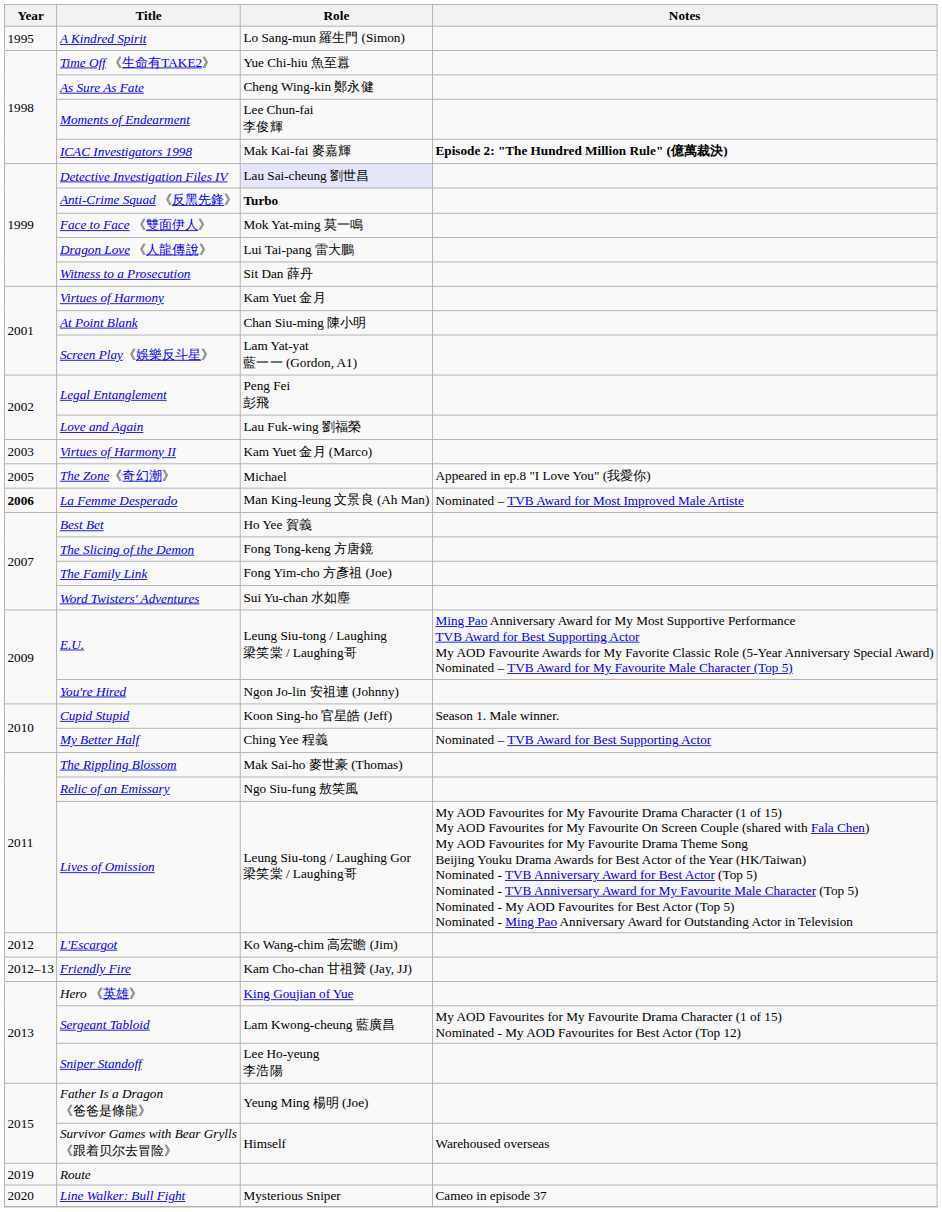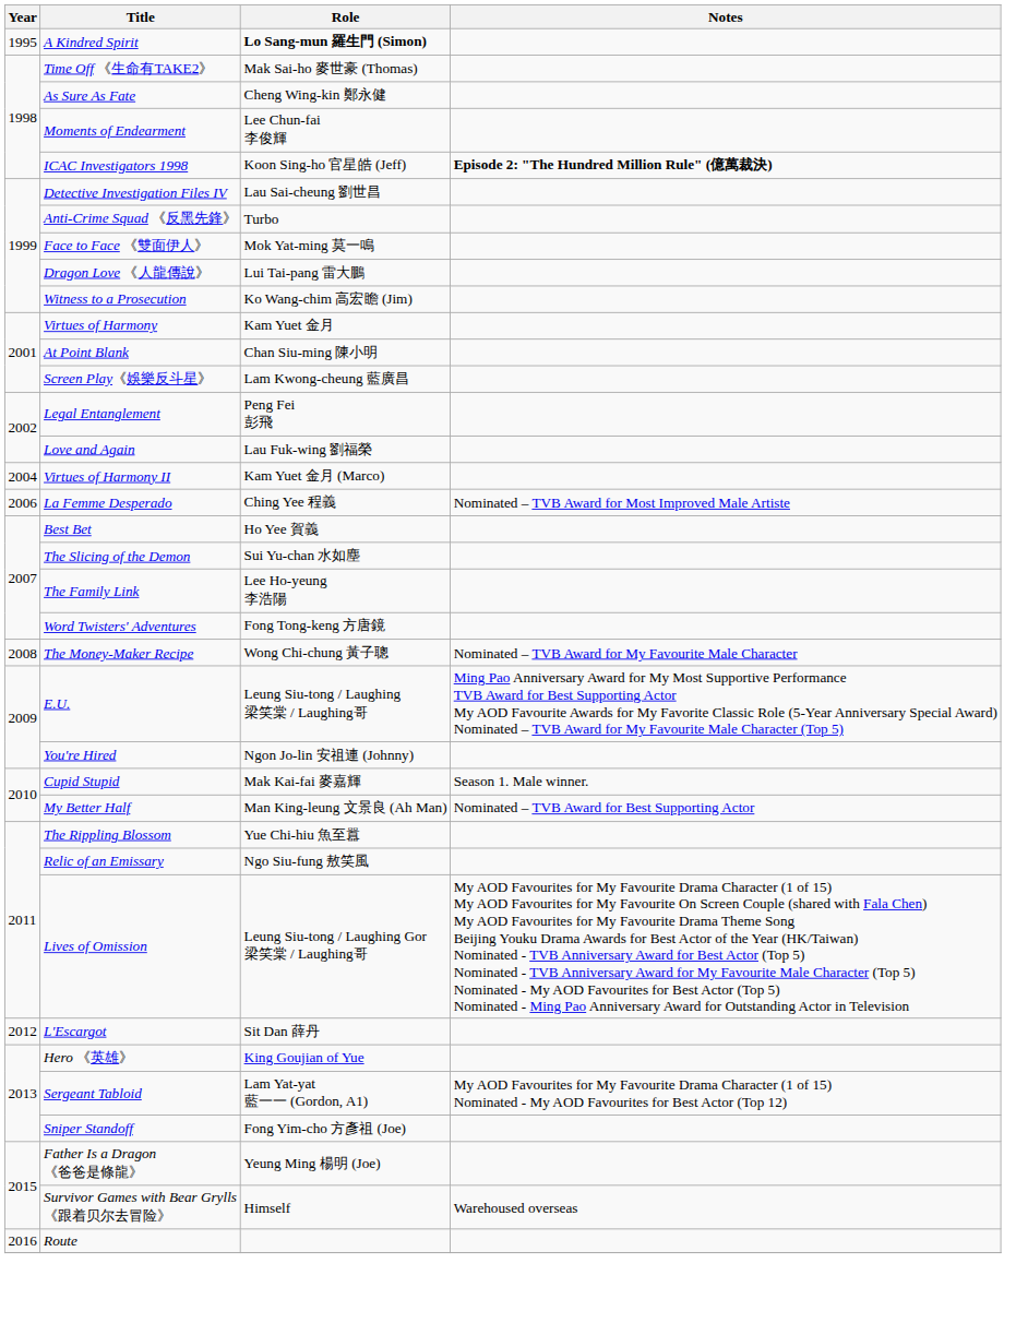 <table class="wikitable" style="font-size: 95%;">
 <tr>
 <th>Year</th>
 <th>Title</th>
 <th>Role</th>
 <th>Notes</th>
 </tr>
 <tr>
 <td rowspan="1">1995</td>
 <td><em><a href='#'>A Kindred Spirit</a></em></td>
-<td>Lo Sang-mun  羅生門 (Simon)</td>
+<td><strong>Lo Sang-mun  羅生門 (Simon)</strong></td>
 <td></td>
 </tr>
 <tr>
 <td rowspan="4">1998</td>
 <td><em><a href='#'>Time Off</a></em> 《<a href='#'>生命有TAKE2</a>》</td>
-<td>Yue Chi-hiu 魚至囂</td>
+<td>Mak Sai-ho 麥世豪 (Thomas)</td>
 <td></td>
 </tr>
 <tr>
 <td><em><a href='#'>As Sure As Fate</a></em></td>
 <td>Cheng Wing-kin 鄭永健</td>
 <td></td>
 </tr>
 <tr>
 <td><em><a href='#'>Moments of Endearment</a></em></td>
 <td>Lee Chun-fai <br> 李俊輝</td>
 <td></td>
 </tr>
 <tr>
 <td><em><a href='#'>ICAC Investigators 1998</a></em></td>
-<td>Mak Kai-fai 麥嘉輝</td>
+<td>Koon Sing-ho 官星皓 (Jeff)</td>
 <td><strong>Episode 2: "The Hundred Million Rule" (億萬裁決)</strong></td>
 </tr>
 <tr>
 <td rowspan="5">1999</td>
 <td><em><a href='#'>Detective Investigation Files IV</a></em></td>
-<td style="background: lavender;">Lau Sai-cheung 劉世昌</td>
+<td>Lau Sai-cheung 劉世昌</td>
 <td></td>
 </tr>
 <tr>
 <td><em><a href='#'>Anti-Crime Squad</a></em> 《<a href='#'>反黑先鋒</a>》</td>
-<td><strong>Turbo</strong></td>
+<td>Turbo</td>
 <td></td>
 </tr>
 <tr>
 <td><em><a href='#'>Face to Face</a></em> 《<a href='#'>雙面伊人</a>》</td>
 <td>Mok Yat-ming 莫一鳴</td>
 <td></td>
 </tr>
 <tr>
 <td><em><a href='#'>Dragon Love</a></em> 《<a href='#'>人龍傳說</a>》</td>
 <td>Lui Tai-pang 雷大鵬</td>
 <td></td>
 </tr>
 <tr>
 <td><em><a href='#'>Witness to a Prosecution</a></em></td>
-<td>Sit Dan 薛丹</td>
+<td>Ko Wang-chim 高宏瞻 (Jim)</td>
 <td></td>
 </tr>
 <tr>
 <td rowspan="3">2001</td>
 <td><em><a href='#'>Virtues of Harmony</a></em></td>
 <td>Kam Yuet 金月</td>
 <td></td>
 </tr>
 <tr>
 <td><em><a href='#'>At Point Blank</a></em></td>
 <td>Chan Siu-ming 陳小明</td>
 <td></td>
 </tr>
 <tr>
 <td><em><a href='#'>Screen Play</a></em>《<a href='#'>娛樂反斗星</a>》</td>
-<td>Lam Yat-yat <br> 藍一一 (Gordon, A1)</td>
+<td>Lam Kwong-cheung 藍廣昌</td>
 <td></td>
 </tr>
 <tr>
 <td rowspan="2">2002</td>
 <td><em><a href='#'>Legal Entanglement</a></em></td>
 <td>Peng Fei<br>彭飛</td>
 <td></td>
 </tr>
 <tr>
 <td><em><a href='#'>Love and Again</a></em></td>
 <td>Lau Fuk-wing 劉福榮</td>
 <td></td>
 </tr>
 <tr>
-<td rowspan="1">2003</td>
+<td rowspan="1">2004</td>
 <td><em><a href='#'>Virtues of Harmony II</a></em></td>
 <td>Kam Yuet 金月 (Marco)</td>
 <td></td>
 </tr>
 <tr>
-<td>2005</td>
-<td><em><a href='#'>The Zone</a></em>《<a href='#'>奇幻潮</a>》</td>
-<td>Michael</td>
-<td>Appeared in ep.8 "I Love You" (我愛你)</td>
-</tr>
-<tr>
-<td rowspan="1"><strong>2006</strong></td>
+<td rowspan="1">2006</td>
 <td><em><a href='#'>La Femme Desperado</a></em></td>
-<td>Man King-leung 文景良 (Ah Man)</td>
+<td>Ching Yee 程義</td>
 <td>Nominated – <a href='#'>TVB Award for Most Improved Male Artiste</a></td>
 </tr>
 <tr>
 <td rowspan="4">2007</td>
 <td><em><a href='#'>Best Bet</a></em></td>
 <td>Ho Yee 賀義</td>
 <td></td>
 </tr>
 <tr>
 <td><em><a href='#'>The Slicing of the Demon</a></em></td>
+<td>Sui Yu-chan 水如塵</td>
+<td></td>
+</tr>
+<tr>
+<td><em><a href='#'>The Family Link</a></em></td>
+<td>Lee Ho-yeung <br> 李浩陽</td>
+<td></td>
+</tr>
+<tr>
+<td><em><a href='#'>Word Twisters' Adventures</a></em></td>
 <td>Fong Tong-keng 方唐鏡</td>
 <td></td>
 </tr>
 <tr>
-<td><em><a href='#'>The Family Link</a></em></td>
-<td>Fong Yim-cho 方彥祖 (Joe)</td>
-<td></td>
-</tr>
-<tr>
-<td><em><a href='#'>Word Twisters' Adventures</a></em></td>
-<td>Sui Yu-chan 水如塵</td>
-<td></td>
+<td rowspan="1">2008</td>
+<td><em><a href='#'>The Money-Maker Recipe</a></em></td>
+<td>Wong Chi-chung 黃子聰</td>
+<td>Nominated – <a href='#'>TVB Award for My Favourite Male Character</a></td>
 </tr>
 <tr>
 <td rowspan="2">2009</td>
 <td><em><a href='#'>E.U.</a></em></td>
 <td>Leung Siu-tong / Laughing  <br> 梁笑棠 / Laughing哥</td>
 <td><a href='#'>Ming Pao</a> Anniversary Award for My Most Supportive Performance<br><a href='#'>TVB Award for Best Supporting Actor</a><br>My AOD Favourite Awards for My Favorite Classic Role (5-Year Anniversary Special Award)<br>Nominated – <a href='#'>TVB Award for My Favourite Male Character (Top 5)</a></td>
 </tr>
 <tr>
 <td><em><a href='#'>You're Hired</a></em></td>
 <td>Ngon Jo-lin 安祖連 (Johnny)</td>
 <td></td>
 </tr>
 <tr>
 <td rowspan="2">2010</td>
 <td><em><a href='#'>Cupid Stupid</a></em></td>
-<td>Koon Sing-ho 官星皓 (Jeff)</td>
+<td>Mak Kai-fai 麥嘉輝</td>
 <td>Season 1. Male winner.</td>
 </tr>
 <tr>
 <td><em><a href='#'>My Better Half</a></em></td>
-<td>Ching Yee 程義</td>
+<td>Man King-leung 文景良 (Ah Man)</td>
 <td>Nominated – <a href='#'>TVB Award for Best Supporting Actor</a></td>
 </tr>
 <tr>
 <td rowspan="3">2011</td>
 <td><em><a href='#'>The Rippling Blossom</a></em></td>
-<td>Mak Sai-ho 麥世豪 (Thomas)</td>
+<td>Yue Chi-hiu 魚至囂</td>
 <td></td>
 </tr>
 <tr>
 <td><em><a href='#'>Relic of an Emissary</a></em></td>
 <td>Ngo Siu-fung 敖笑風</td>
 <td></td>
 </tr>
 <tr>
 <td><em><a href='#'>Lives of Omission</a></em></td>
 <td>Leung Siu-tong / Laughing Gor <br> 梁笑棠 / Laughing哥</td>
 <td>My AOD Favourites for My Favourite Drama Character (1 of 15)<br>My AOD Favourites for My Favourite On Screen Couple (shared with <a href='#'>Fala Chen</a>)<br>My AOD Favourites for My Favourite Drama Theme Song<br>Beijing Youku Drama Awards for Best Actor of the Year (HK/Taiwan) <br>Nominated - <a href='#'>TVB Anniversary Award for Best Actor</a> (Top 5)<br>Nominated - <a href='#'>TVB Anniversary Award for My Favourite Male Character</a> (Top 5)<br>Nominated - My AOD Favourites for Best Actor (Top 5)<br>Nominated - <a href='#'>Ming Pao</a> Anniversary Award for Outstanding Actor in Television</td>
 </tr>
 <tr>
 <td rowspan="1">2012</td>
 <td><em><a href='#'>L'Escargot</a></em></td>
-<td>Ko Wang-chim 高宏瞻 (Jim)</td>
-<td></td>
-</tr>
-<tr>
-<td>2012–13</td>
-<td><em><a href='#'>Friendly Fire</a></em></td>
-<td>Kam Cho-chan 甘祖贊 (Jay, JJ)</td>
+<td>Sit Dan 薛丹</td>
 <td></td>
 </tr>
 <tr>
 <td rowspan="3">2013</td>
 <td><em>Hero</em> 《<a href='#'>英雄</a>》</td>
 <td><a href='#'>King Goujian of Yue</a></td>
 <td></td>
 </tr>
 <tr>
 <td><em><a href='#'>Sergeant Tabloid</a></em></td>
-<td>Lam Kwong-cheung 藍廣昌</td>
+<td>Lam Yat-yat <br> 藍一一 (Gordon, A1)</td>
 <td>My AOD Favourites for My Favourite Drama Character (1 of 15)<br>Nominated - My AOD Favourites for Best Actor (Top 12)</td>
 </tr>
 <tr>
 <td><em><a href='#'>Sniper Standoff</a></em></td>
-<td>Lee Ho-yeung <br> 李浩陽</td>
+<td>Fong Yim-cho 方彥祖 (Joe)</td>
 <td></td>
 </tr>
 <tr>
 <td rowspan="2">2015</td>
 <td><em>Father Is a Dragon</em> <br> 《爸爸是條龍》</td>
 <td>Yeung Ming 楊明 (Joe)</td>
 <td></td>
 </tr>
 <tr>
 <td><em>Survivor Games with Bear Grylls</em> <br> 《跟着贝尔去冒险》</td>
 <td>Himself <br></td>
 <td>Warehoused overseas</td>
 </tr>
 <tr>
-<td rowspan="1">2019</td>
+<td rowspan="1">2016</td>
 <td><em>Route</em></td>
 <td></td>
 <td></td>
 </tr>
 <tr>
-<td>2020</td>
-<td><em><a href='#'>Line Walker: Bull Fight</a></em></td>
-<td>Mysterious Sniper</td>
-<td>Cameo in episode 37</td>
-</tr>
-<tr>
 </tr>
 </table>
